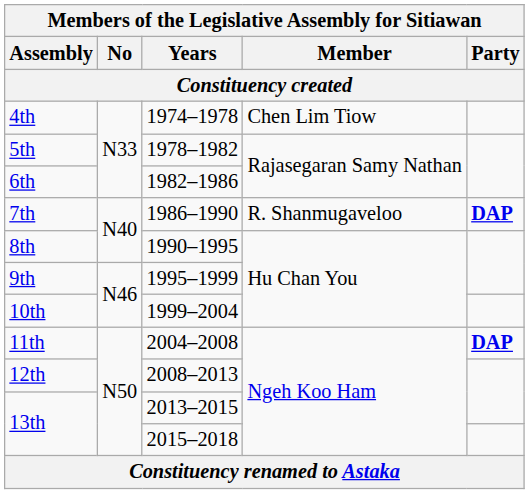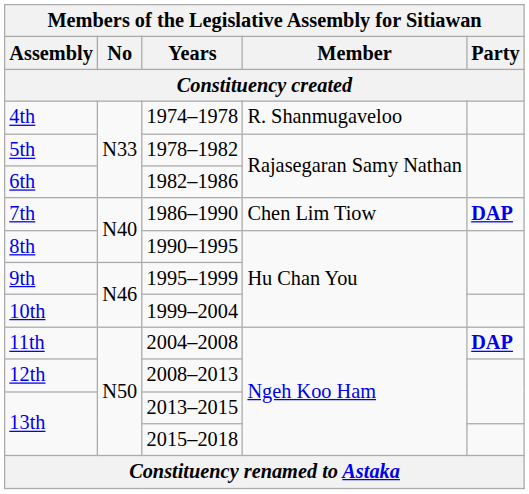 <table class="wikitable">
 <tr>
 <th colspan="5">Members of the Legislative Assembly for Sitiawan</th>
 </tr>
 <tr>
 <th>Assembly</th>
 <th>No</th>
 <th>Years</th>
 <th>Member</th>
 <th>Party</th>
 </tr>
 <tr>
 <th colspan="5" align="center"><em>Constituency created</em></th>
 </tr>
 <tr>
 <td><a href='#'>4th</a></td>
 <td rowspan=3>N33</td>
 <td>1974–1978</td>
-<td>Chen Lim Tiow</td>
+<td>R. Shanmugaveloo</td>
 <td bgcolor=></td>
 </tr>
 <tr>
 <td><a href='#'>5th</a></td>
 <td>1978–1982</td>
 <td rowspan=2>Rajasegaran Samy Nathan</td>
 <td rowspan=2 bgcolor=></td>
 </tr>
 <tr>
 <td><a href='#'>6th</a></td>
 <td>1982–1986</td>
 </tr>
 <tr>
 <td><a href='#'>7th</a></td>
 <td rowspan=2>N40</td>
 <td>1986–1990</td>
-<td>R. Shanmugaveloo</td>
+<td>Chen Lim Tiow</td>
 <td bgcolor=><strong><a href='#'>DAP</a></strong></td>
 </tr>
 <tr>
 <td><a href='#'>8th</a></td>
 <td>1990–1995</td>
 <td rowspan=3>Hu Chan You</td>
 <td rowspan=2 bgcolor=></td>
 </tr>
 <tr>
 <td><a href='#'>9th</a></td>
 <td rowspan=2>N46</td>
 <td>1995–1999</td>
 </tr>
 <tr>
 <td><a href='#'>10th</a></td>
 <td>1999–2004</td>
 <td bgcolor=></td>
 </tr>
 <tr>
 <td><a href='#'>11th</a></td>
 <td rowspan=4>N50</td>
 <td>2004–2008</td>
 <td rowspan=4><a href='#'>Ngeh Koo Ham</a></td>
 <td bgcolor=><strong><a href='#'>DAP</a></strong></td>
 </tr>
 <tr>
 <td><a href='#'>12th</a></td>
 <td>2008–2013</td>
 <td rowspan=2 bgcolor=></td>
 </tr>
 <tr>
 <td rowspan=2><a href='#'>13th</a></td>
 <td>2013–2015</td>
 </tr>
 <tr>
 <td>2015–2018</td>
 <td bgcolor=></td>
 </tr>
 <tr>
 <th colspan="5" align="center"><em>Constituency renamed to <a href='#'>Astaka</a></em></th>
 </tr>
 </table>
